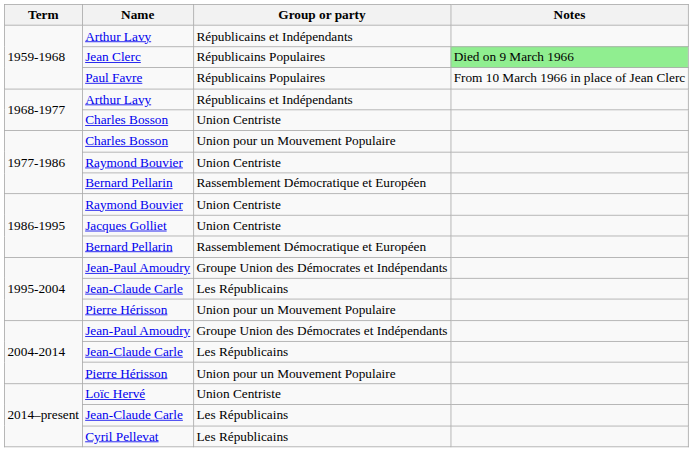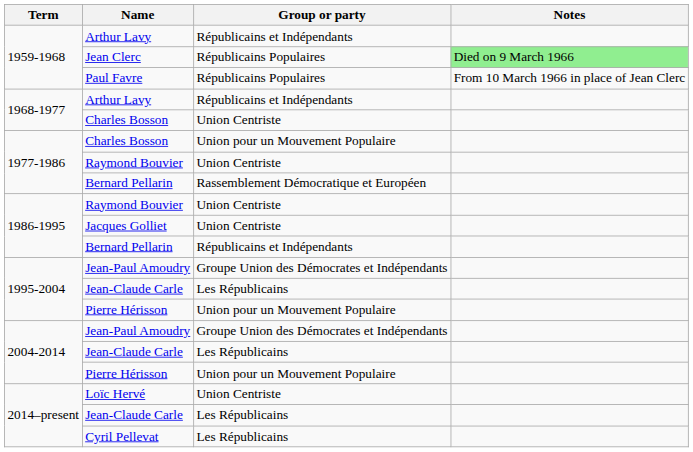 <table class="wikitable sortable">
 <tr>
 <th>Term</th>
 <th>Name</th>
 <th>Group or party</th>
 <th>Notes</th>
 </tr>
 <tr>
 <td rowspan=3>1959-1968</td>
 <td><a href='#'>Arthur Lavy</a></td>
 <td>Républicains et Indépendants</td>
 <td></td>
 </tr>
 <tr>
 <td><a href='#'>Jean Clerc</a></td>
 <td>Républicains Populaires</td>
 <td style="background: lightgreen;">Died on 9 March 1966</td>
 </tr>
 <tr>
 <td><a href='#'>Paul Favre</a></td>
 <td>Républicains Populaires</td>
 <td>From 10 March 1966 in place of Jean Clerc</td>
 </tr>
 <tr>
 <td rowspan=2>1968-1977</td>
 <td><a href='#'>Arthur Lavy</a></td>
 <td>Républicains et Indépendants</td>
 <td></td>
 </tr>
 <tr>
 <td><a href='#'>Charles Bosson</a></td>
 <td>Union Centriste</td>
 <td></td>
 </tr>
 <tr>
 <td rowspan=3>1977-1986</td>
 <td><a href='#'>Charles Bosson</a></td>
 <td>Union pour un Mouvement Populaire</td>
 <td></td>
 </tr>
 <tr>
 <td><a href='#'>Raymond Bouvier</a></td>
 <td>Union Centriste</td>
 <td></td>
 </tr>
 <tr>
 <td><a href='#'>Bernard Pellarin</a></td>
 <td>Rassemblement Démocratique et Européen</td>
 <td></td>
 </tr>
 <tr>
 <td rowspan=3>1986-1995</td>
 <td><a href='#'>Raymond Bouvier</a></td>
 <td>Union Centriste</td>
 <td></td>
 </tr>
 <tr>
 <td><a href='#'>Jacques Golliet</a></td>
 <td>Union Centriste</td>
 <td></td>
 </tr>
 <tr>
 <td><a href='#'>Bernard Pellarin</a></td>
-<td>Rassemblement Démocratique et Européen</td>
+<td>Républicains et Indépendants</td>
 <td></td>
 </tr>
 <tr>
 <td rowspan=3>1995-2004</td>
 <td><a href='#'>Jean-Paul Amoudry</a></td>
 <td>Groupe Union des Démocrates et Indépendants</td>
 <td></td>
 </tr>
 <tr>
 <td><a href='#'>Jean-Claude Carle</a></td>
 <td>Les Républicains</td>
 <td></td>
 </tr>
 <tr>
 <td><a href='#'>Pierre Hérisson</a></td>
 <td>Union pour un Mouvement Populaire</td>
 <td></td>
 </tr>
 <tr>
 <td rowspan=3>2004-2014</td>
 <td><a href='#'>Jean-Paul Amoudry</a></td>
 <td>Groupe Union des Démocrates et Indépendants</td>
 <td></td>
 </tr>
 <tr>
 <td><a href='#'>Jean-Claude Carle</a></td>
 <td>Les Républicains</td>
 <td></td>
 </tr>
 <tr>
 <td><a href='#'>Pierre Hérisson</a></td>
 <td>Union pour un Mouvement Populaire</td>
 <td></td>
 </tr>
 <tr>
 <td rowspan=3>2014–present</td>
 <td><a href='#'>Loïc Hervé</a></td>
 <td>Union Centriste</td>
 <td></td>
 </tr>
 <tr>
 <td><a href='#'>Jean-Claude Carle</a></td>
 <td>Les Républicains</td>
 <td></td>
 </tr>
 <tr>
 <td><a href='#'>Cyril Pellevat</a></td>
 <td>Les Républicains</td>
 <td></td>
 </tr>
 </table>
